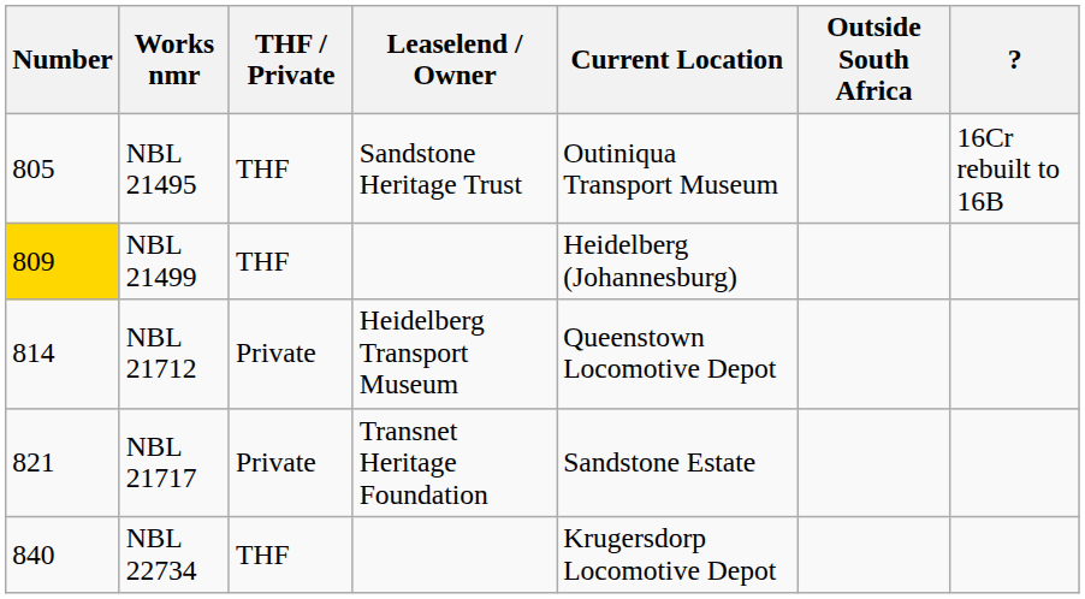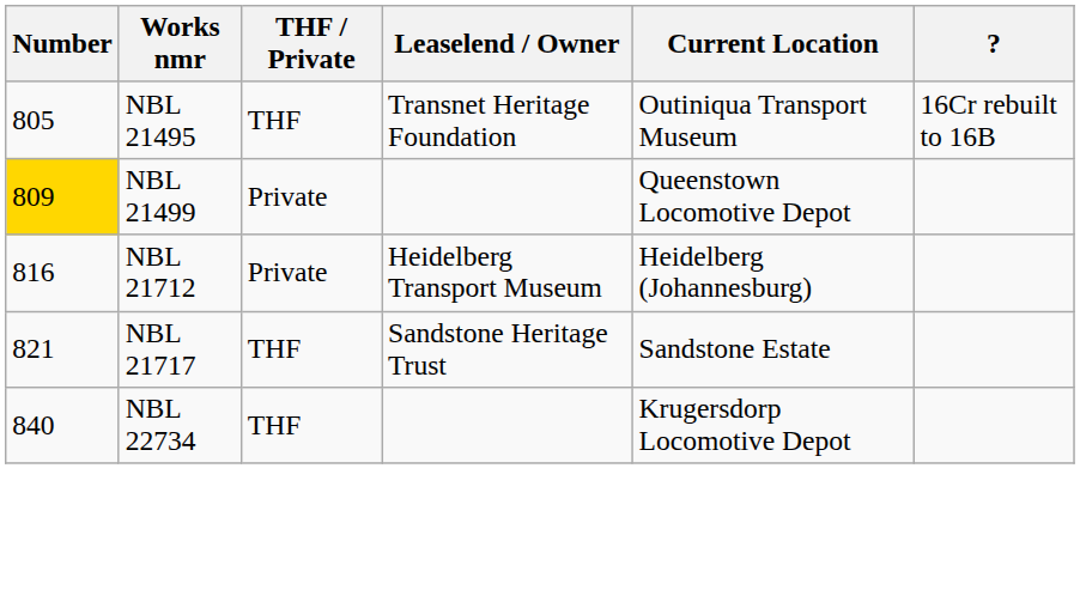 <table class="wikitable">
 <tr>
 <th>Number</th>
 <th>Works nmr</th>
 <th>THF / Private</th>
 <th>Leaselend / Owner</th>
 <th>Current Location</th>
-<th>Outside South Africa</th>
 <th>?</th>
 </tr>
 <tr>
 <td>805</td>
 <td>NBL 21495</td>
 <td>THF</td>
-<td>Sandstone Heritage Trust</td>
+<td>Transnet Heritage Foundation</td>
 <td>Outiniqua Transport Museum</td>
-<td></td>
 <td>16Cr rebuilt to 16B</td>
 </tr>
 <tr>
 <td style="background: gold;">809</td>
 <td>NBL 21499</td>
-<td>THF</td>
+<td>Private</td>
 <td></td>
-<td>Heidelberg (Johannesburg)</td>
-<td></td>
+<td>Queenstown Locomotive Depot</td>
 <td></td>
 </tr>
 <tr>
-<td>814</td>
+<td>816</td>
 <td>NBL 21712</td>
 <td>Private</td>
 <td>Heidelberg Transport Museum</td>
-<td>Queenstown Locomotive Depot</td>
-<td></td>
+<td>Heidelberg (Johannesburg)</td>
 <td></td>
 </tr>
 <tr>
 <td>821</td>
 <td>NBL 21717</td>
-<td>Private</td>
-<td>Transnet Heritage Foundation</td>
+<td>THF</td>
+<td>Sandstone Heritage Trust</td>
 <td>Sandstone Estate</td>
-<td></td>
 <td></td>
 </tr>
 <tr>
 <td>840</td>
 <td>NBL 22734</td>
 <td>THF</td>
 <td></td>
 <td>Krugersdorp Locomotive Depot</td>
 <td></td>
-<td></td>
 </tr>
 </table>
